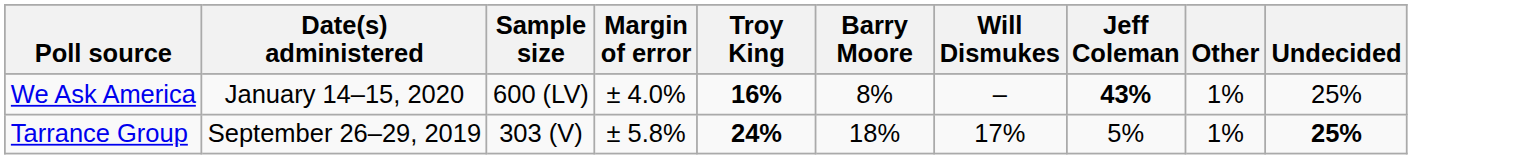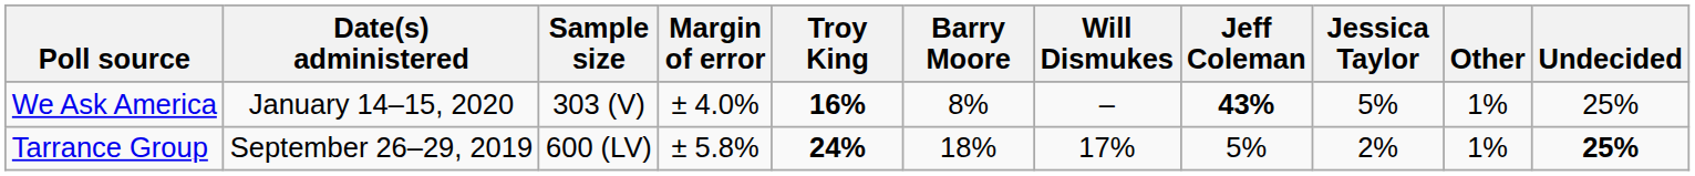 <table class="wikitable" style="font-size:90%;text-align:center;">
 <tr valign=bottom>
 <th>Poll source</th>
 <th>Date(s)<br>administered</th>
 <th>Sample<br>size</th>
 <th>Margin<br>of error</th>
 <th style="width:60px;">Troy<br>King</th>
 <th style="width:60px;">Barry<br>Moore</th>
 <th style="width:60px;">Will<br>Dismukes</th>
 <th style="width:60px;">Jeff<br>Coleman</th>
+<th style="width:60px;">Jessica<br>Taylor</th>
 <th>Other</th>
 <th>Undecided</th>
 </tr>
 <tr>
 <td style="text-align:left;"><a href='#'>We Ask America</a></td>
 <td>January 14–15, 2020</td>
-<td>600 (LV)</td>
+<td>303 (V)</td>
 <td>± 4.0%</td>
 <td><strong>16%</strong></td>
 <td>8%</td>
 <td>–</td>
 <td><strong>43%</strong></td>
+<td>5%</td>
 <td>1%</td>
 <td>25%</td>
 </tr>
 <tr>
 <td style="text-align:left;"><a href='#'>Tarrance Group</a></td>
 <td>September 26–29, 2019</td>
-<td>303 (V)</td>
+<td>600 (LV)</td>
 <td>± 5.8%</td>
 <td><strong>24%</strong></td>
 <td>18%</td>
 <td>17%</td>
 <td>5%</td>
+<td>2%</td>
 <td>1%</td>
 <td><strong>25%</strong></td>
 </tr>
 </table>
